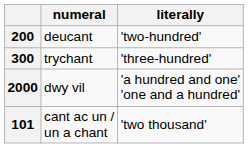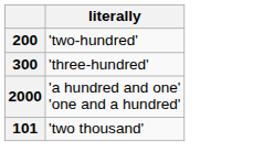 <table class="wikitable">
 <tr>
 <th></th>
-<th>numeral</th>
 <th>literally</th>
 </tr>
 <tr>
 <th>200</th>
-<td>deucant</td>
 <td>'two-hundred'</td>
 </tr>
 <tr>
 <th>300</th>
-<td>trychant</td>
 <td>'three-hundred'</td>
 </tr>
 <tr>
 <th>2000</th>
-<td>dwy vil</td>
 <td>'a hundred and one'<br>'one and a hundred'</td>
 </tr>
 <tr>
 <th>101</th>
-<td>cant ac un /<br>un a chant</td>
 <td>'two thousand'</td>
 </tr>
 </table>
